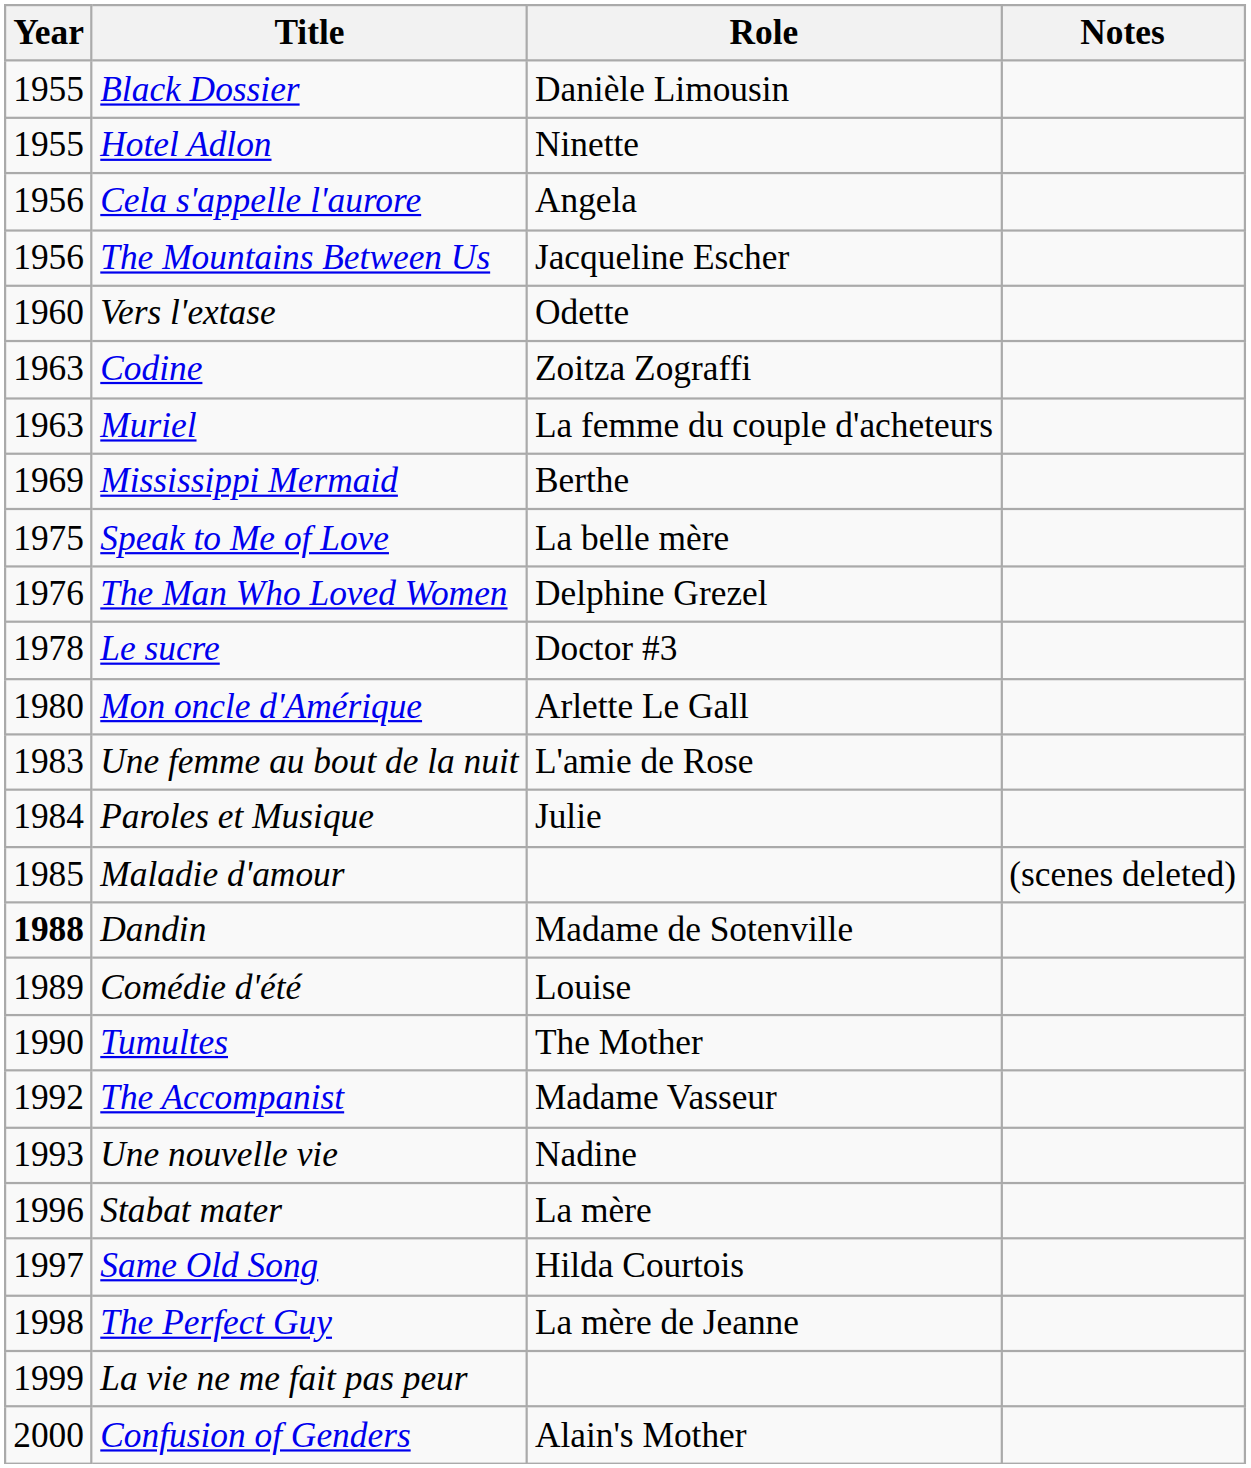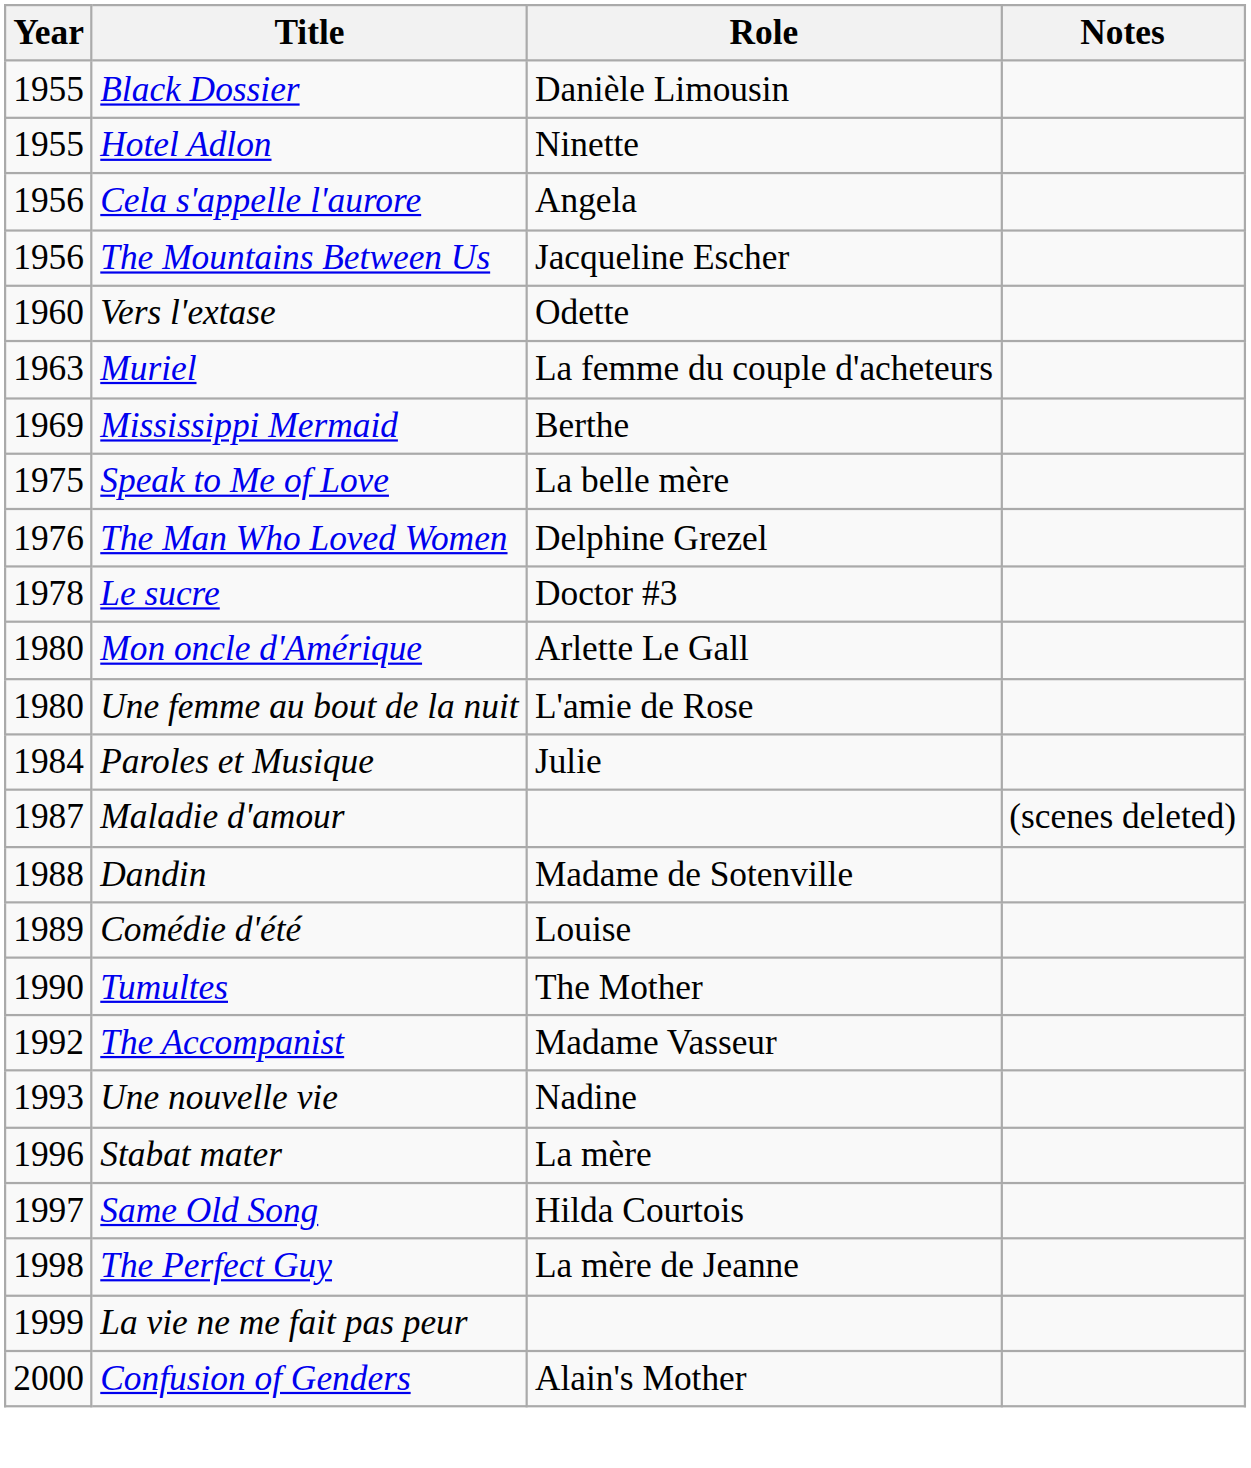 <table class="wikitable">
 <tr>
 <th>Year</th>
 <th>Title</th>
 <th>Role</th>
 <th>Notes</th>
 </tr>
 <tr>
 <td>1955</td>
 <td><em><a href='#'>Black Dossier</a></em></td>
 <td>Danièle Limousin</td>
 <td></td>
 </tr>
 <tr>
 <td>1955</td>
 <td><em><a href='#'>Hotel Adlon</a></em></td>
 <td>Ninette</td>
 <td></td>
 </tr>
 <tr>
 <td>1956</td>
 <td><em><a href='#'>Cela s'appelle l'aurore</a></em></td>
 <td>Angela</td>
 <td></td>
 </tr>
 <tr>
 <td>1956</td>
 <td><em><a href='#'>The Mountains Between Us</a></em></td>
 <td>Jacqueline Escher</td>
 <td></td>
 </tr>
 <tr>
 <td>1960</td>
 <td><em>Vers l'extase</em></td>
 <td>Odette</td>
 <td></td>
 </tr>
 <tr>
 <td>1963</td>
-<td><em><a href='#'>Codine</a></em></td>
-<td>Zoitza Zograffi</td>
-<td></td>
-</tr>
-<tr>
-<td>1963</td>
 <td><em><a href='#'>Muriel</a></em></td>
 <td>La femme du couple d'acheteurs</td>
 <td></td>
 </tr>
 <tr>
 <td>1969</td>
 <td><em><a href='#'>Mississippi Mermaid</a></em></td>
 <td>Berthe</td>
 <td></td>
 </tr>
 <tr>
 <td>1975</td>
 <td><em><a href='#'>Speak to Me of Love</a></em></td>
 <td>La belle mère</td>
 <td></td>
 </tr>
 <tr>
 <td>1976</td>
 <td><em><a href='#'>The Man Who Loved Women</a></em></td>
 <td>Delphine Grezel</td>
 <td></td>
 </tr>
 <tr>
 <td>1978</td>
 <td><em><a href='#'>Le sucre</a></em></td>
 <td>Doctor #3</td>
 <td></td>
 </tr>
 <tr>
 <td>1980</td>
 <td><em><a href='#'>Mon oncle d'Amérique</a></em></td>
 <td>Arlette Le Gall</td>
 <td></td>
 </tr>
 <tr>
-<td>1983</td>
+<td>1980</td>
 <td><em>Une femme au bout de la nuit</em></td>
 <td>L'amie de Rose</td>
 <td></td>
 </tr>
 <tr>
 <td>1984</td>
 <td><em>Paroles et Musique</em></td>
 <td>Julie</td>
 <td></td>
 </tr>
 <tr>
-<td>1985</td>
+<td>1987</td>
 <td><em>Maladie d'amour</em></td>
 <td></td>
 <td>(scenes deleted)</td>
 </tr>
 <tr>
-<td><strong>1988</strong></td>
+<td>1988</td>
 <td><em>Dandin</em></td>
 <td>Madame de Sotenville</td>
 <td></td>
 </tr>
 <tr>
 <td>1989</td>
 <td><em>Comédie d'été</em></td>
 <td>Louise</td>
 <td></td>
 </tr>
 <tr>
 <td>1990</td>
 <td><em><a href='#'>Tumultes</a></em></td>
 <td>The Mother</td>
 <td></td>
 </tr>
 <tr>
 <td>1992</td>
 <td><em><a href='#'>The Accompanist</a></em></td>
 <td>Madame Vasseur</td>
 <td></td>
 </tr>
 <tr>
 <td>1993</td>
 <td><em>Une nouvelle vie</em></td>
 <td>Nadine</td>
 <td></td>
 </tr>
 <tr>
 <td>1996</td>
 <td><em>Stabat mater</em></td>
 <td>La mère</td>
 <td></td>
 </tr>
 <tr>
 <td>1997</td>
 <td><em><a href='#'>Same Old Song</a></em></td>
 <td>Hilda Courtois</td>
 <td></td>
 </tr>
 <tr>
 <td>1998</td>
 <td><em><a href='#'>The Perfect Guy</a></em></td>
 <td>La mère de Jeanne</td>
 <td></td>
 </tr>
 <tr>
 <td>1999</td>
 <td><em>La vie ne me fait pas peur</em></td>
 <td></td>
 <td></td>
 </tr>
 <tr>
 <td>2000</td>
 <td><em><a href='#'>Confusion of Genders</a></em></td>
 <td>Alain's Mother</td>
 <td></td>
 </tr>
 </table>
